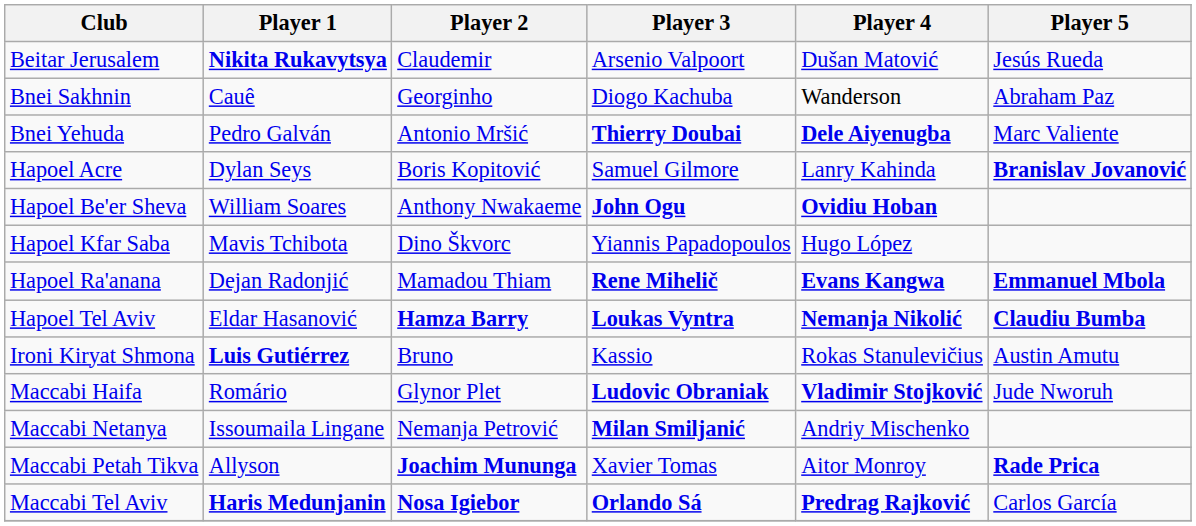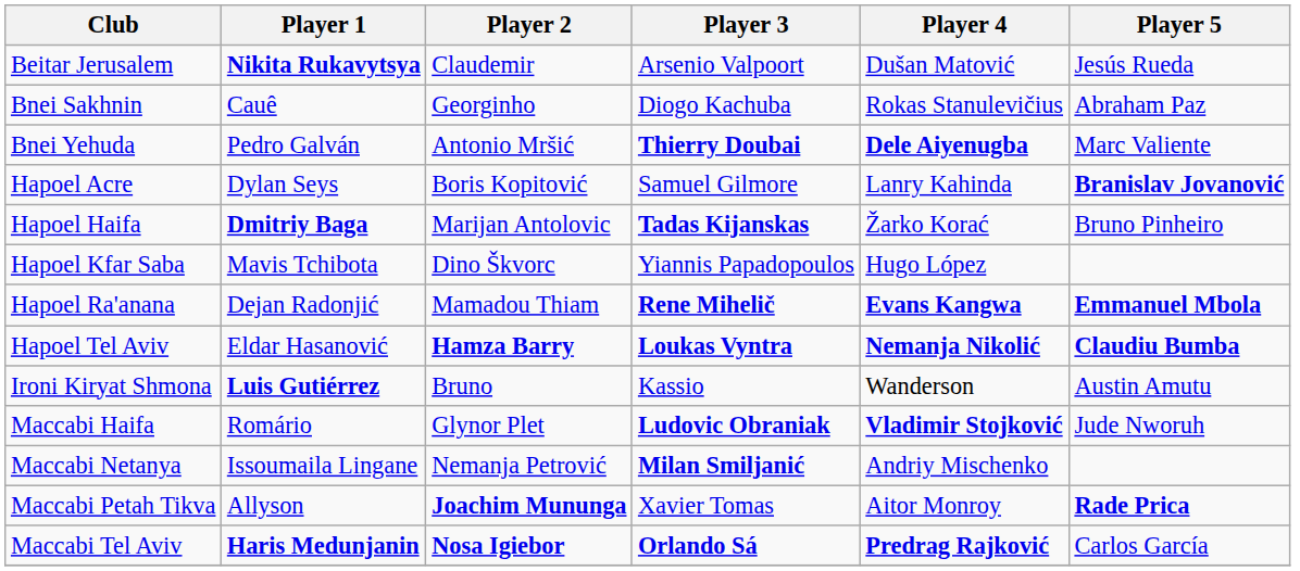 <table class="wikitable" style="font-size:95%;">
 <tr>
 <th>Club</th>
 <th>Player 1</th>
 <th>Player 2</th>
 <th>Player 3</th>
 <th>Player 4</th>
 <th>Player 5</th>
 </tr>
 <tr>
 <td><a href='#'>Beitar Jerusalem</a></td>
 <td> <strong><a href='#'>Nikita Rukavytsya</a></strong></td>
 <td> <a href='#'>Claudemir</a></td>
 <td> <a href='#'>Arsenio Valpoort</a></td>
 <td> <a href='#'>Dušan Matović</a></td>
 <td> <a href='#'>Jesús Rueda</a></td>
 </tr>
 <tr>
 <td><a href='#'>Bnei Sakhnin</a></td>
 <td> <a href='#'>Cauê</a></td>
 <td> <a href='#'>Georginho</a></td>
 <td> <a href='#'>Diogo Kachuba</a></td>
-<td> Wanderson</td>
+<td> <a href='#'>Rokas Stanulevičius</a></td>
 <td> <a href='#'>Abraham Paz</a></td>
 </tr>
 <tr>
 <td><a href='#'>Bnei Yehuda</a></td>
 <td> <a href='#'>Pedro Galván</a></td>
 <td> <a href='#'>Antonio Mršić</a></td>
 <td> <strong><a href='#'>Thierry Doubai</a></strong></td>
 <td> <strong><a href='#'>Dele Aiyenugba</a></strong></td>
 <td> <a href='#'>Marc Valiente</a></td>
 </tr>
 <tr>
 <td><a href='#'>Hapoel Acre</a></td>
 <td> <a href='#'>Dylan Seys</a></td>
 <td> <a href='#'>Boris Kopitović</a></td>
 <td> <a href='#'>Samuel Gilmore</a></td>
 <td> <a href='#'>Lanry Kahinda</a></td>
 <td> <strong><a href='#'>Branislav Jovanović</a></strong></td>
 </tr>
 <tr>
-<td><a href='#'>Hapoel Be'er Sheva</a></td>
-<td> <a href='#'>William Soares</a></td>
-<td> <a href='#'>Anthony Nwakaeme</a></td>
-<td> <strong><a href='#'>John Ogu</a></strong></td>
-<td> <strong><a href='#'>Ovidiu Hoban</a></strong></td>
-<td></td>
+<td><a href='#'>Hapoel Haifa</a></td>
+<td> <strong><a href='#'>Dmitriy Baga</a></strong></td>
+<td> <a href='#'>Marijan Antolovic</a></td>
+<td> <strong><a href='#'>Tadas Kijanskas</a></strong></td>
+<td> <a href='#'>Žarko Korać</a></td>
+<td> <a href='#'>Bruno Pinheiro</a></td>
 </tr>
 <tr>
 <td><a href='#'>Hapoel Kfar Saba</a></td>
 <td> <a href='#'>Mavis Tchibota</a></td>
 <td> <a href='#'>Dino Škvorc</a></td>
 <td> <a href='#'>Yiannis Papadopoulos</a></td>
 <td> <a href='#'>Hugo López</a></td>
 <td></td>
 </tr>
 <tr>
 <td><a href='#'>Hapoel Ra'anana</a></td>
 <td> <a href='#'>Dejan Radonjić</a></td>
 <td> <a href='#'>Mamadou Thiam</a></td>
 <td> <strong><a href='#'>Rene Mihelič</a></strong></td>
 <td> <strong><a href='#'>Evans Kangwa</a></strong></td>
 <td> <strong><a href='#'>Emmanuel Mbola</a></strong></td>
 </tr>
 <tr>
 <td><a href='#'>Hapoel Tel Aviv</a></td>
 <td> <a href='#'>Eldar Hasanović</a></td>
 <td> <strong><a href='#'>Hamza Barry</a></strong></td>
 <td> <strong><a href='#'>Loukas Vyntra</a></strong></td>
 <td> <strong><a href='#'>Nemanja Nikolić</a></strong></td>
 <td> <strong><a href='#'>Claudiu Bumba</a></strong></td>
 </tr>
 <tr>
 <td><a href='#'>Ironi Kiryat Shmona</a></td>
 <td> <strong><a href='#'>Luis Gutiérrez</a></strong></td>
 <td> <a href='#'>Bruno</a></td>
 <td> <a href='#'>Kassio</a></td>
-<td> <a href='#'>Rokas Stanulevičius</a></td>
+<td> Wanderson</td>
 <td> <a href='#'>Austin Amutu</a></td>
 </tr>
 <tr>
 <td><a href='#'>Maccabi Haifa</a></td>
 <td> <a href='#'>Romário</a></td>
 <td> <a href='#'>Glynor Plet</a></td>
 <td> <strong><a href='#'>Ludovic Obraniak</a></strong></td>
 <td> <strong><a href='#'>Vladimir Stojković</a></strong></td>
 <td> <a href='#'>Jude Nworuh</a></td>
 </tr>
 <tr>
 <td><a href='#'>Maccabi Netanya</a></td>
 <td> <a href='#'>Issoumaila Lingane</a></td>
 <td> <a href='#'>Nemanja Petrović</a></td>
 <td> <strong><a href='#'>Milan Smiljanić</a></strong></td>
 <td> <a href='#'>Andriy Mischenko</a></td>
 <td></td>
 </tr>
 <tr>
 <td><a href='#'>Maccabi Petah Tikva</a></td>
 <td> <a href='#'>Allyson</a></td>
 <td> <strong><a href='#'>Joachim Mununga</a></strong></td>
 <td> <a href='#'>Xavier Tomas</a></td>
 <td> <a href='#'>Aitor Monroy</a></td>
 <td> <strong><a href='#'>Rade Prica</a></strong></td>
 </tr>
 <tr>
 <td><a href='#'>Maccabi Tel Aviv</a></td>
 <td> <strong><a href='#'>Haris Medunjanin</a></strong></td>
 <td> <strong><a href='#'>Nosa Igiebor</a></strong></td>
 <td> <strong><a href='#'>Orlando Sá</a></strong></td>
 <td> <strong><a href='#'>Predrag Rajković</a></strong></td>
 <td> <a href='#'>Carlos García</a></td>
 </tr>
 <tr>
 </tr>
 </table>
